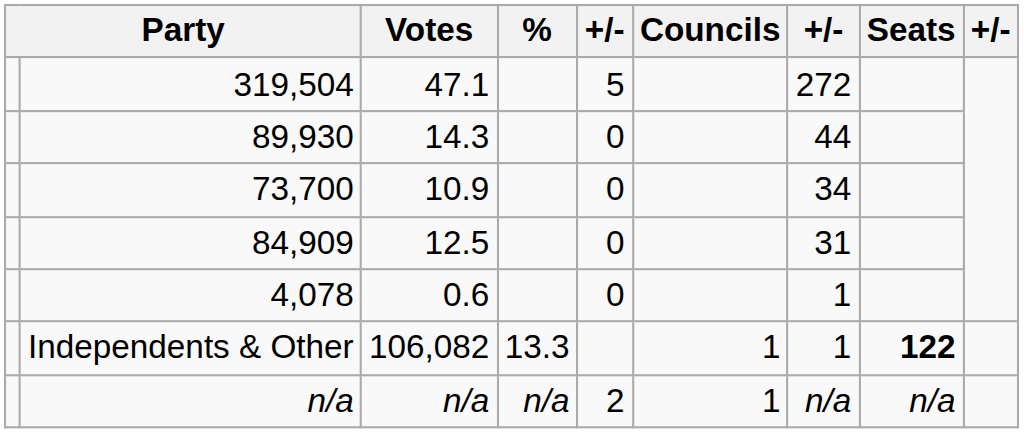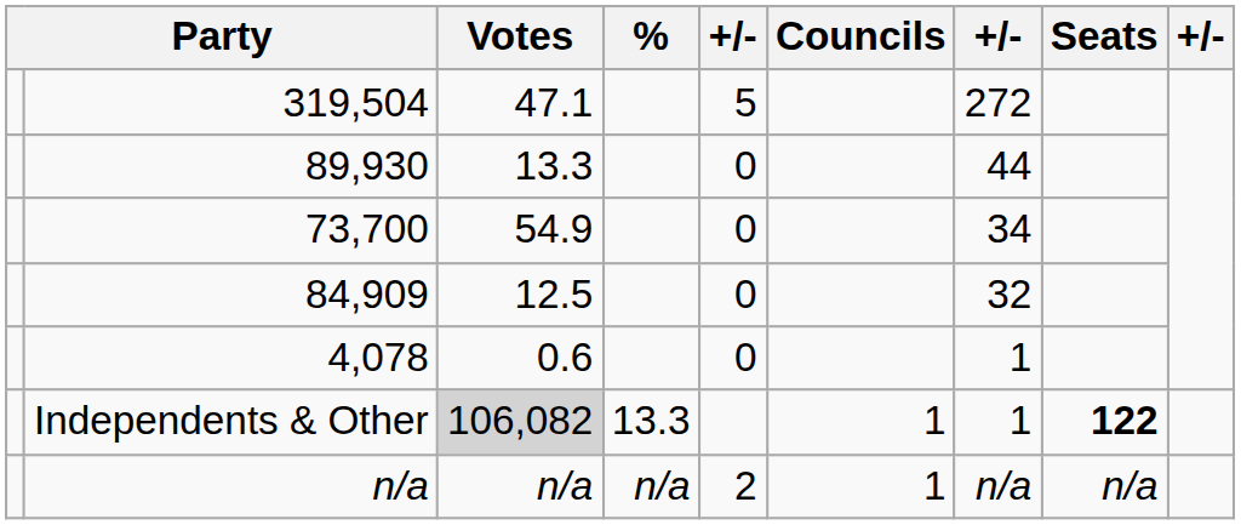 <table class="wikitable" style="text-align:right;">
 <tr>
 <th colspan=2>Party</th>
 <th scope="col">Votes</th>
 <th scope="col">%</th>
 <th scope="col">+/-</th>
 <th scope="col">Councils</th>
 <th scope="col">+/-</th>
 <th scope="col">Seats</th>
 <th scope="col">+/-</th>
 </tr>
 <tr>
 <td></td>
 <td>319,504</td>
 <td>47.1</td>
 <td></td>
 <td>5</td>
 <td></td>
 <td>272</td>
 <td></td>
 </tr>
 <tr>
 <td></td>
 <td>89,930</td>
-<td>14.3</td>
+<td>13.3</td>
 <td></td>
 <td>0</td>
 <td></td>
 <td>44</td>
 <td></td>
 </tr>
 <tr>
 <td></td>
 <td>73,700</td>
-<td>10.9</td>
+<td>54.9</td>
 <td></td>
 <td>0</td>
 <td></td>
 <td>34</td>
 <td></td>
 </tr>
 <tr>
 <td></td>
 <td>84,909</td>
 <td>12.5</td>
 <td></td>
 <td>0</td>
 <td></td>
-<td>31</td>
+<td>32</td>
 <td></td>
 </tr>
 <tr>
 <td></td>
 <td>4,078</td>
 <td>0.6</td>
 <td></td>
 <td>0</td>
 <td></td>
 <td>1</td>
 <td></td>
 </tr>
 <tr>
 <td></td>
 <td>Independents & Other</td>
-<td>106,082</td>
+<td style="background: lightgrey;">106,082</td>
 <td>13.3</td>
 <td></td>
 <td>1</td>
 <td>1</td>
 <td><strong>122</strong></td>
 <td></td>
 </tr>
 <tr>
 <td></td>
 <td><em>n/a</em></td>
 <td><em>n/a</em></td>
 <td><em>n/a</em></td>
 <td>2</td>
 <td>1</td>
 <td><em>n/a</em></td>
 <td><em>n/a</em></td>
 </tr>
 </table>
